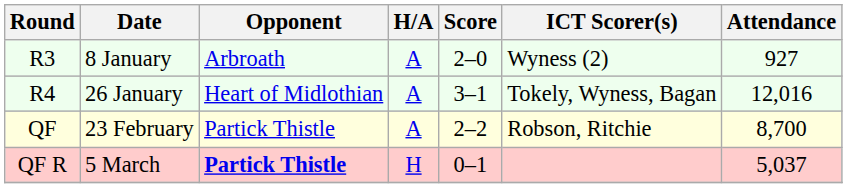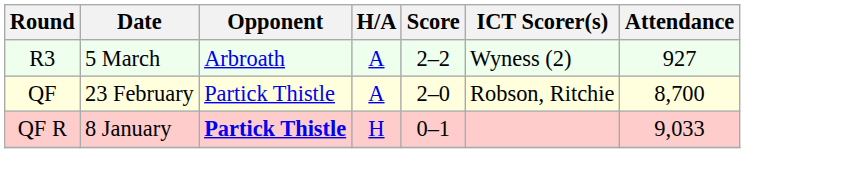 <table class="wikitable" style="text-align:center">
 <tr>
 <th>Round</th>
 <th>Date</th>
 <th>Opponent</th>
 <th>H/A</th>
 <th>Score</th>
 <th>ICT Scorer(s)</th>
 <th>Attendance</th>
 </tr>
 <tr bgcolor=#EEFFEE>
 <td>R3</td>
-<td align=left>8 January</td>
+<td align=left>5 March</td>
 <td align=left><a href='#'>Arbroath</a></td>
 <td><a href='#'>A</a></td>
-<td>2–0</td>
+<td>2–2</td>
 <td align=left>Wyness (2)</td>
 <td>927</td>
-</tr>
-<tr bgcolor=#EEFFEE>
-<td>R4</td>
-<td align=left>26 January</td>
-<td align=left><a href='#'>Heart of Midlothian</a></td>
-<td><a href='#'>A</a></td>
-<td>3–1</td>
-<td align=left>Tokely, Wyness, Bagan</td>
-<td>12,016</td>
 </tr>
 <tr bgcolor=#FFFFDD>
 <td>QF</td>
 <td align=left>23 February</td>
 <td align=left><a href='#'>Partick Thistle</a></td>
 <td><a href='#'>A</a></td>
-<td>2–2</td>
+<td>2–0</td>
 <td align=left>Robson, Ritchie</td>
 <td>8,700</td>
 </tr>
 <tr bgcolor=#FFCCCC>
 <td>QF R</td>
-<td align=left>5 March</td>
+<td align=left>8 January</td>
 <td align=left><strong><a href='#'>Partick Thistle</a></strong></td>
 <td><a href='#'>H</a></td>
 <td>0–1</td>
 <td align=left></td>
-<td>5,037</td>
+<td>9,033</td>
 </tr>
 <tr>
 </tr>
 </table>
